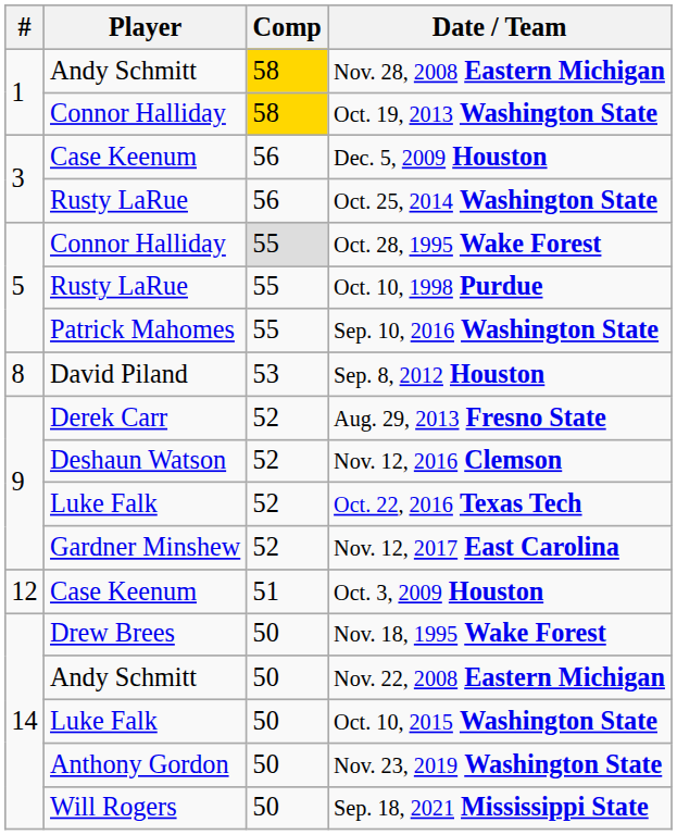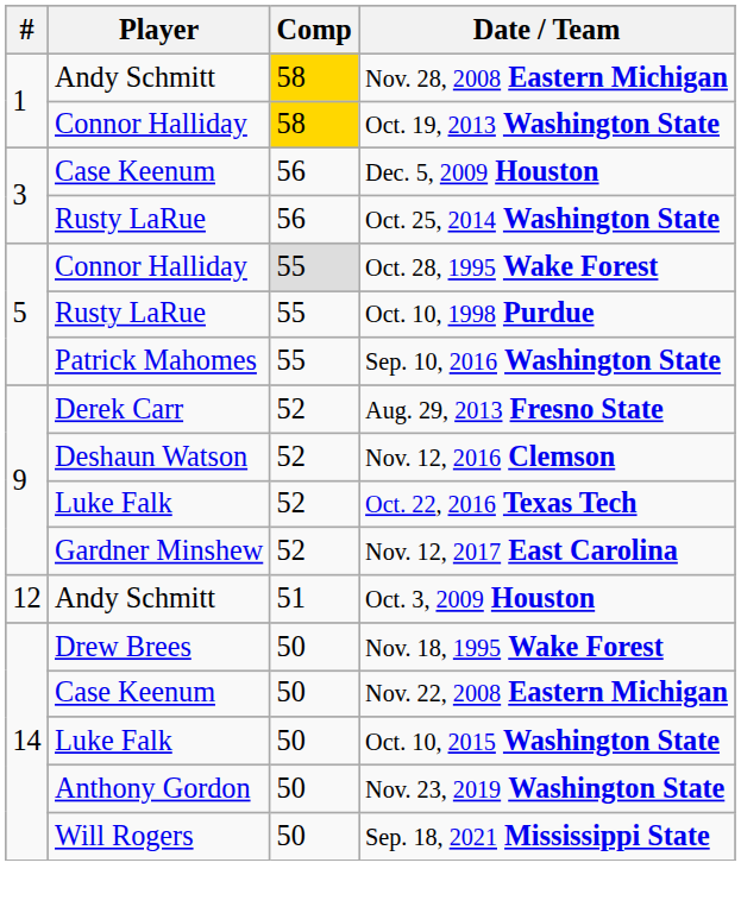 <table class="wikitable" style="font-size:90%; white-space: nowrap;">
 <tr>
 <th>#</th>
 <th>Player</th>
 <th>Comp</th>
 <th>Date / Team</th>
 </tr>
 <tr>
 <td rowspan=2>1</td>
 <td>Andy Schmitt</td>
 <td style="background: #FFD700;">58</td>
 <td><small>Nov. 28, <a href='#'>2008</a></small> <strong><a href='#'>Eastern Michigan</a></strong></td>
 </tr>
 <tr>
 <td><a href='#'>Connor Halliday</a></td>
 <td style="background: #FFD700;">58</td>
 <td><small>Oct. 19, <a href='#'>2013</a></small> <strong><a href='#'>Washington State</a></strong></td>
 </tr>
 <tr>
 <td rowspan=2>3</td>
 <td><a href='#'>Case Keenum</a></td>
 <td>56</td>
 <td><small>Dec. 5, <a href='#'>2009</a></small> <strong><a href='#'>Houston</a></strong></td>
 </tr>
 <tr>
 <td><a href='#'>Rusty LaRue</a></td>
 <td>56</td>
 <td><small>Oct. 25, <a href='#'>2014</a></small> <strong><a href='#'>Washington State</a></strong></td>
 </tr>
 <tr>
 <td rowspan=3>5</td>
 <td><a href='#'>Connor Halliday</a></td>
 <td style="background: #DDDDDD;">55</td>
 <td><small>Oct. 28, <a href='#'>1995</a></small> <strong><a href='#'>Wake Forest</a></strong></td>
 </tr>
 <tr>
 <td><a href='#'>Rusty LaRue</a></td>
 <td>55</td>
 <td><small> Oct. 10, <a href='#'>1998</a></small> <strong><a href='#'>Purdue</a></strong></td>
 </tr>
 <tr>
 <td><a href='#'>Patrick Mahomes</a></td>
 <td>55</td>
 <td><small>Sep. 10, <a href='#'>2016</a></small> <strong><a href='#'>Washington State</a></strong></td>
 </tr>
 <tr>
-<td>8</td>
-<td>David Piland</td>
-<td>53</td>
-<td><small>Sep. 8, <a href='#'>2012</a></small> <strong><a href='#'>Houston</a></strong></td>
-</tr>
-<tr>
 <td rowspan=4>9</td>
 <td><a href='#'>Derek Carr</a></td>
 <td>52</td>
 <td><small> Aug. 29, <a href='#'>2013</a></small> <strong><a href='#'>Fresno State</a></strong></td>
 </tr>
 <tr>
 <td><a href='#'>Deshaun Watson</a></td>
 <td>52</td>
 <td><small> Nov. 12, <a href='#'>2016</a></small> <strong><a href='#'>Clemson</a></strong></td>
 </tr>
 <tr>
 <td><a href='#'>Luke Falk</a></td>
 <td>52</td>
 <td><small><a href='#'>Oct. 22</a>, <a href='#'>2016</a></small> <strong><a href='#'>Texas Tech</a></strong></td>
 </tr>
 <tr>
 <td><a href='#'>Gardner Minshew</a></td>
 <td>52</td>
 <td><small> Nov. 12, <a href='#'>2017</a></small> <strong><a href='#'>East Carolina</a></strong></td>
 </tr>
 <tr>
 <td>12</td>
-<td><a href='#'>Case Keenum</a></td>
+<td>Andy Schmitt</td>
 <td>51</td>
 <td><small> Oct. 3, <a href='#'>2009</a></small> <strong><a href='#'>Houston</a></strong></td>
 </tr>
 <tr>
 <td rowspan=5>14</td>
 <td><a href='#'>Drew Brees</a></td>
 <td>50</td>
 <td><small> Nov. 18, <a href='#'>1995</a></small> <strong><a href='#'>Wake Forest</a></strong></td>
 </tr>
 <tr>
-<td>Andy Schmitt</td>
+<td><a href='#'>Case Keenum</a></td>
 <td>50</td>
 <td><small> Nov. 22, <a href='#'>2008</a></small> <strong><a href='#'>Eastern Michigan</a></strong></td>
 </tr>
 <tr>
 <td><a href='#'>Luke Falk</a></td>
 <td>50</td>
 <td><small>Oct. 10, <a href='#'>2015</a></small> <strong><a href='#'>Washington State</a></strong></td>
 </tr>
 <tr>
 <td><a href='#'>Anthony Gordon</a></td>
 <td>50</td>
 <td><small>Nov. 23, <a href='#'>2019</a></small> <strong><a href='#'>Washington State</a></strong></td>
 </tr>
 <tr>
 <td><a href='#'>Will Rogers</a></td>
 <td>50</td>
 <td><small>Sep. 18, <a href='#'>2021</a></small> <strong><a href='#'>Mississippi State</a></strong></td>
 </tr>
 </table>
